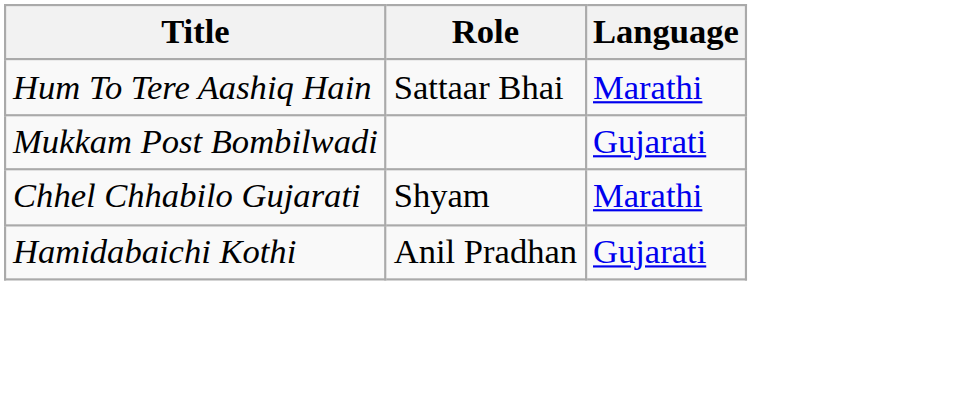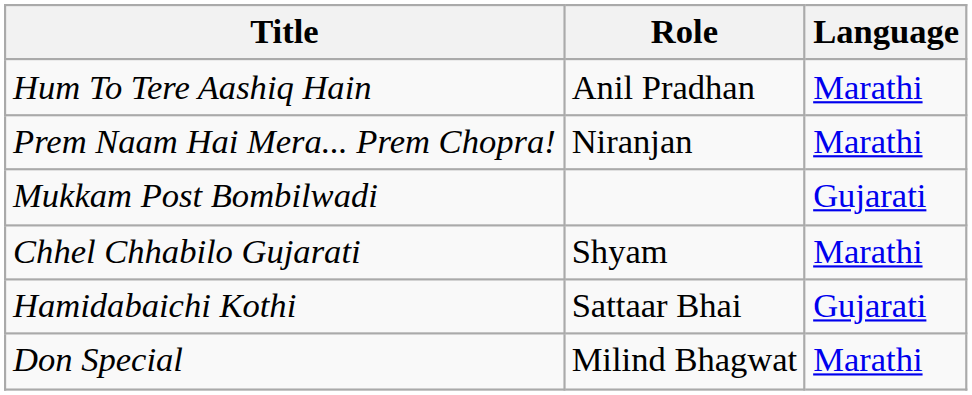 <table class="wikitable">
 <tr>
 <th>Title</th>
 <th>Role</th>
 <th>Language</th>
 </tr>
 <tr>
 <td><em>Hum To Tere Aashiq Hain</em></td>
-<td>Sattaar Bhai</td>
+<td>Anil Pradhan</td>
+<td><a href='#'>Marathi</a></td>
+</tr>
+<tr>
+<td><em>Prem Naam Hai Mera... Prem Chopra!</em></td>
+<td>Niranjan</td>
 <td><a href='#'>Marathi</a></td>
 </tr>
 <tr>
 <td><em>Mukkam Post Bombilwadi</em></td>
 <td></td>
 <td><a href='#'>Gujarati</a></td>
 </tr>
 <tr>
 <td><em>Chhel Chhabilo Gujarati</em></td>
 <td>Shyam</td>
 <td><a href='#'>Marathi</a></td>
 </tr>
 <tr>
 <td><em>Hamidabaichi Kothi</em></td>
-<td>Anil Pradhan</td>
+<td>Sattaar Bhai</td>
 <td><a href='#'>Gujarati</a></td>
 </tr>
+<tr>
+<td><em>Don Special</em></td>
+<td>Milind Bhagwat</td>
+<td><a href='#'>Marathi</a></td>
+</tr>
 </table>
